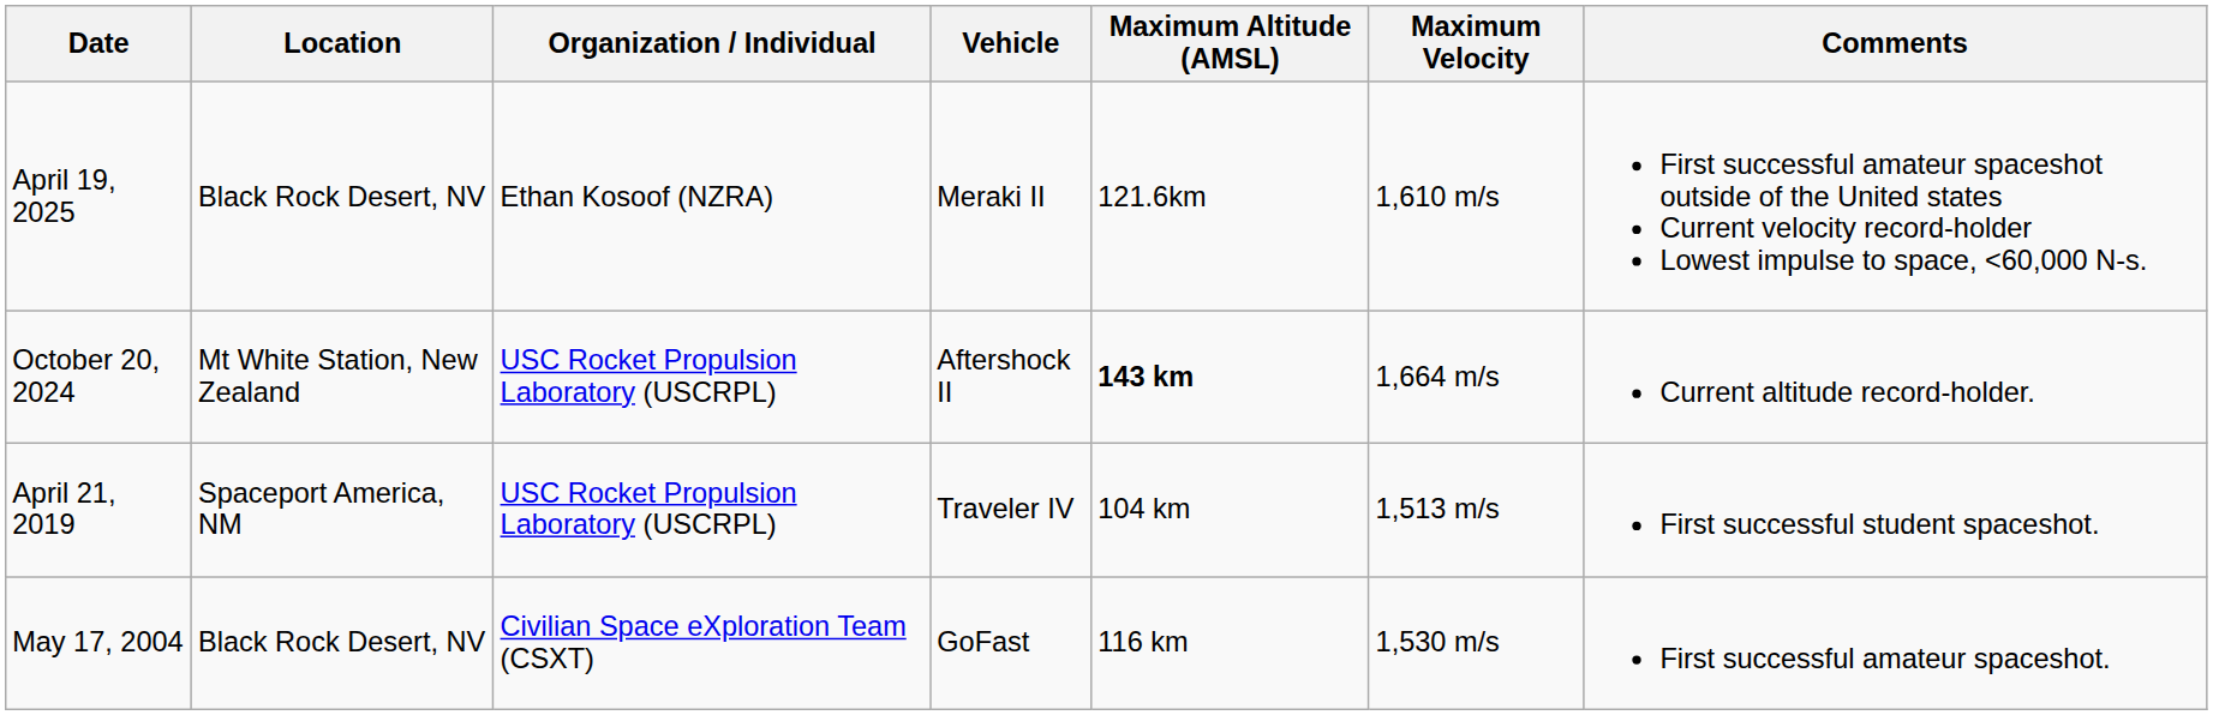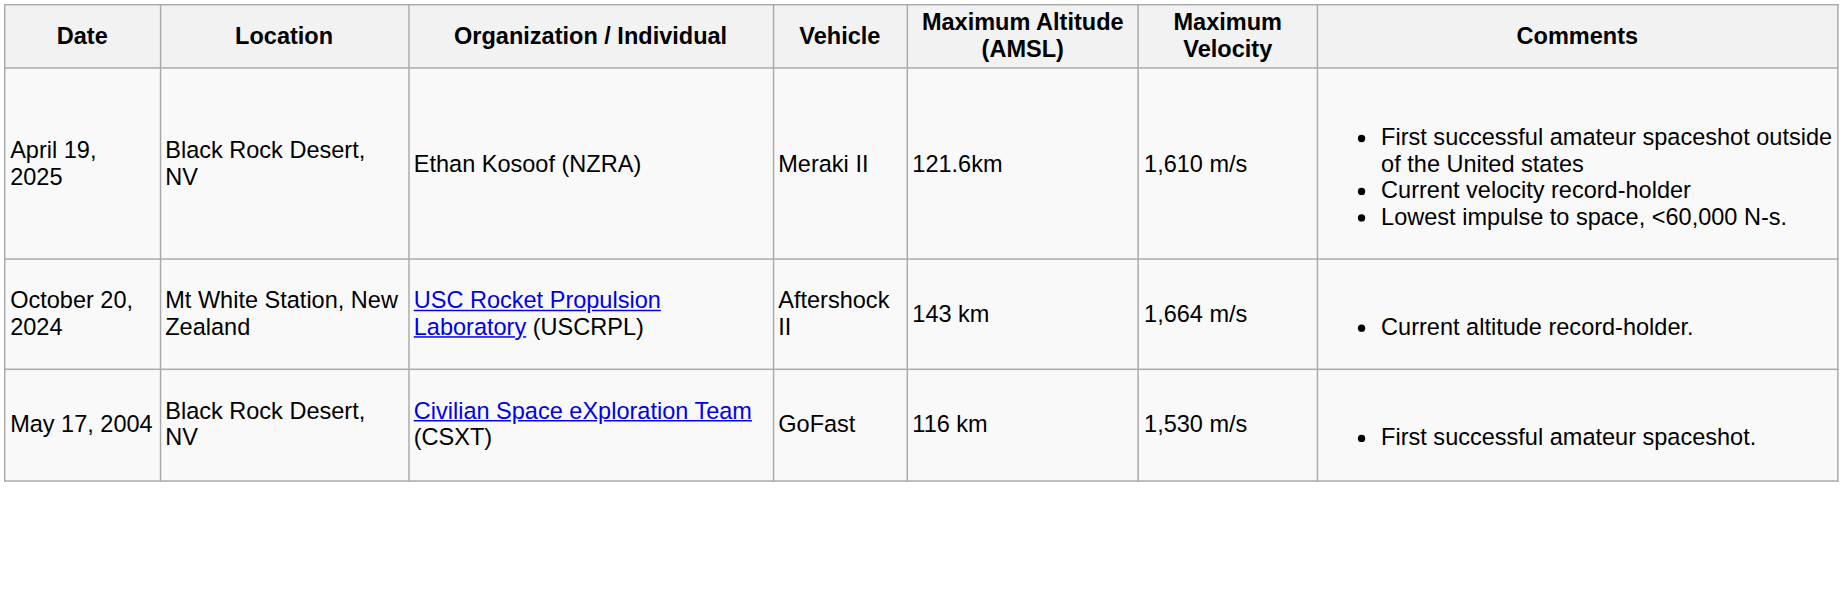 <table class="wikitable">
 <tr>
 <th>Date</th>
 <th>Location</th>
 <th>Organization / Individual</th>
 <th>Vehicle</th>
 <th>Maximum Altitude (AMSL)</th>
 <th>Maximum Velocity</th>
 <th>Comments</th>
 </tr>
 <tr>
 <td>April 19, 2025</td>
 <td>Black Rock Desert, NV</td>
 <td> Ethan Kosoof (NZRA)</td>
 <td>Meraki II</td>
 <td>121.6km</td>
 <td>1,610 m/s</td>
 <td><br><ul><li>First successful amateur spaceshot outside of the United states</li><li>Current velocity record-holder</li><li>Lowest impulse to space, <60,000 N-s.</li></ul></td>
 </tr>
 <tr>
 <td>October 20,  2024</td>
 <td>Mt White Station, New Zealand</td>
 <td> <a href='#'>USC Rocket Propulsion Laboratory</a> (USCRPL)</td>
 <td>Aftershock II</td>
-<td><strong>143 km</strong></td>
+<td>143 km</td>
 <td>1,664 m/s</td>
 <td><br><ul><li>Current altitude record-holder.</li></ul></td>
-</tr>
-<tr>
-<td>April 21, 2019</td>
-<td>Spaceport America, NM</td>
-<td> <a href='#'>USC Rocket Propulsion Laboratory</a> (USCRPL)</td>
-<td>Traveler IV</td>
-<td>104 km</td>
-<td>1,513 m/s</td>
-<td><br><ul><li>First successful student spaceshot.</li></ul></td>
 </tr>
 <tr>
 <td>May 17, 2004</td>
 <td>Black Rock Desert, NV</td>
 <td> <a href='#'>Civilian Space eXploration Team</a> (CSXT)</td>
 <td>GoFast</td>
 <td>116 km</td>
 <td>1,530 m/s</td>
 <td><br><ul><li>First successful amateur spaceshot.</li></ul></td>
 </tr>
 </table>
